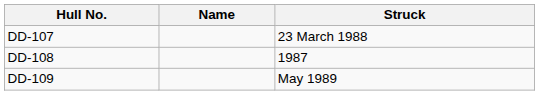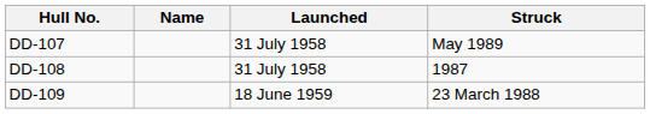 <table class="wikitable" width=50%>
 <tr>
 <th>Hull No.</th>
 <th>Name</th>
+<th>Launched</th>
 <th>Struck</th>
 </tr>
 <tr>
 <td>DD-107</td>
 <td></td>
-<td>23 March 1988</td>
+<td>31 July 1958</td>
+<td>May 1989</td>
 </tr>
 <tr>
 <td>DD-108</td>
 <td></td>
+<td>31 July 1958</td>
 <td>1987</td>
 </tr>
 <tr>
 <td>DD-109</td>
 <td></td>
-<td>May 1989</td>
+<td>18 June 1959</td>
+<td>23 March 1988</td>
 </tr>
 </table>
